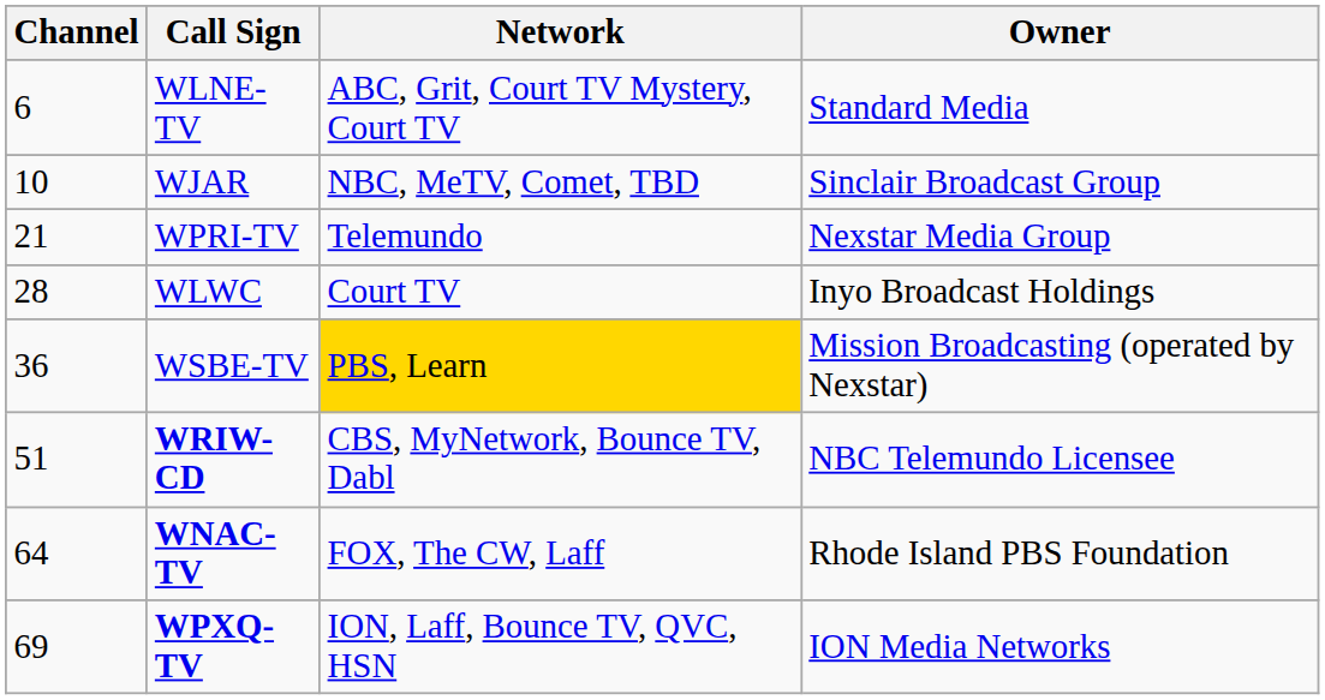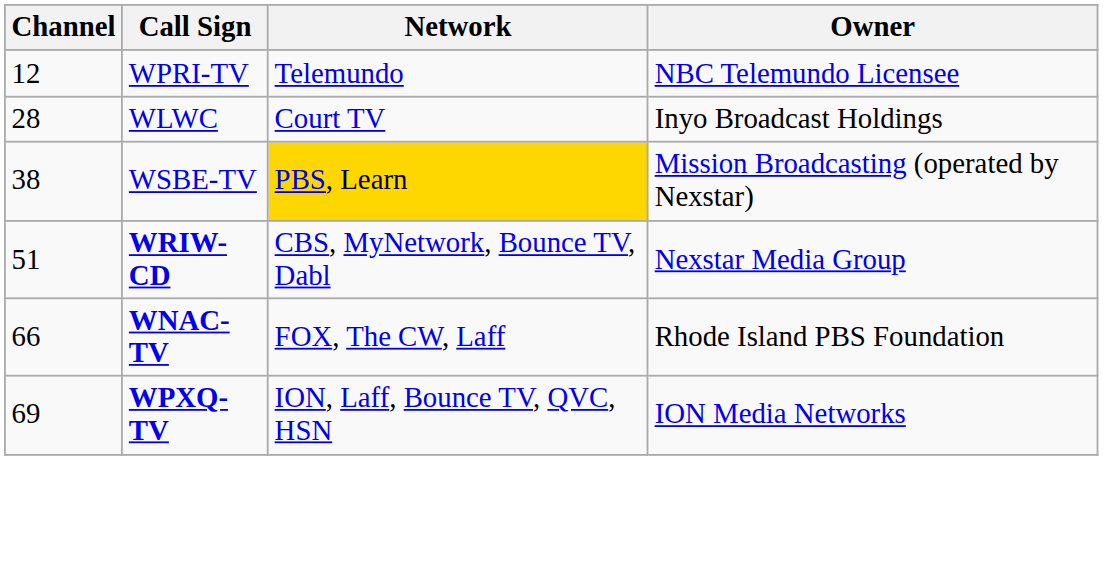 <table class="wikitable">
 <tr>
 <th>Channel</th>
 <th>Call Sign</th>
 <th>Network</th>
 <th>Owner</th>
 </tr>
 <tr>
-<td>6</td>
-<td><a href='#'>WLNE-TV</a></td>
-<td><a href='#'>ABC</a>, <a href='#'>Grit</a>, <a href='#'>Court TV Mystery</a>, <a href='#'>Court TV</a></td>
-<td><a href='#'>Standard Media</a></td>
-</tr>
-<tr>
-<td>10</td>
-<td><a href='#'>WJAR</a></td>
-<td><a href='#'>NBC</a>, <a href='#'>MeTV</a>, <a href='#'>Comet</a>, <a href='#'>TBD</a></td>
-<td><a href='#'>Sinclair Broadcast Group</a></td>
-</tr>
-<tr>
-<td>21</td>
+<td>12</td>
 <td><a href='#'>WPRI-TV</a></td>
 <td><a href='#'>Telemundo</a></td>
-<td><a href='#'>Nexstar Media Group</a></td>
+<td><a href='#'>NBC Telemundo Licensee</a></td>
 </tr>
 <tr>
 <td>28</td>
 <td><a href='#'>WLWC</a></td>
 <td><a href='#'>Court TV</a></td>
 <td>Inyo Broadcast Holdings</td>
 </tr>
 <tr>
-<td>36</td>
+<td>38</td>
 <td><a href='#'>WSBE-TV</a></td>
 <td style="background: gold;"><a href='#'>PBS</a>, Learn</td>
 <td><a href='#'>Mission Broadcasting</a> (operated by Nexstar)</td>
 </tr>
 <tr>
 <td>51</td>
 <td><strong><a href='#'>WRIW-CD</a></strong></td>
 <td><a href='#'>CBS</a>, <a href='#'>MyNetwork</a>, <a href='#'>Bounce TV</a>, <a href='#'>Dabl</a></td>
-<td><a href='#'>NBC Telemundo Licensee</a></td>
+<td><a href='#'>Nexstar Media Group</a></td>
 </tr>
 <tr>
-<td>64</td>
+<td>66</td>
 <td><strong><a href='#'>WNAC-TV</a></strong></td>
 <td><a href='#'>FOX</a>, <a href='#'>The CW</a>, <a href='#'>Laff</a></td>
 <td>Rhode Island PBS Foundation</td>
 </tr>
 <tr>
 <td>69</td>
 <td><strong><a href='#'>WPXQ-TV</a></strong></td>
 <td><a href='#'>ION</a>, <a href='#'>Laff</a>, <a href='#'>Bounce TV</a>, <a href='#'>QVC</a>, <a href='#'>HSN</a></td>
 <td><a href='#'>ION Media Networks</a></td>
 </tr>
 </table>
